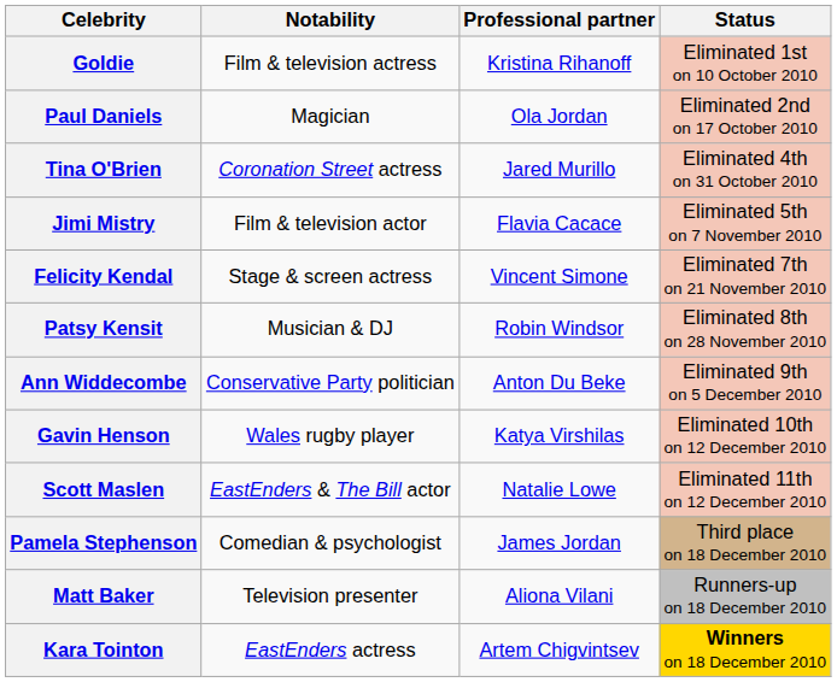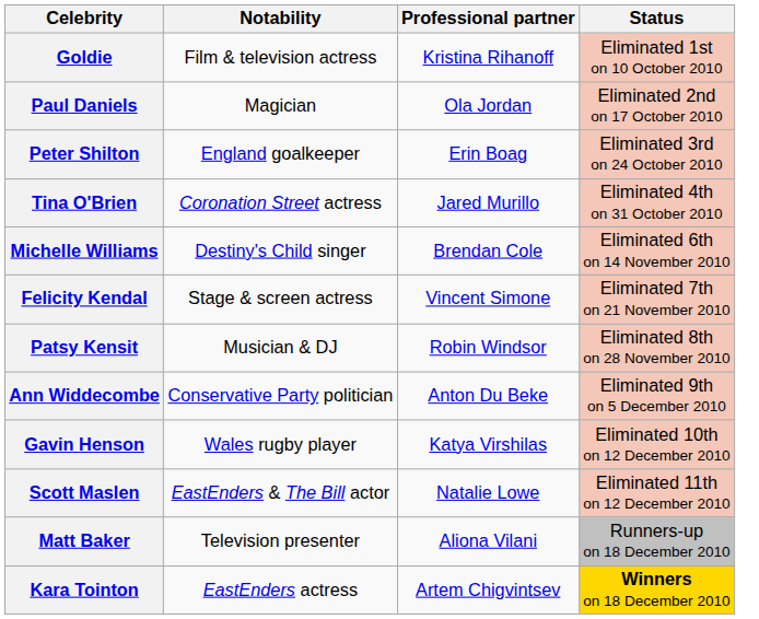 <table class="wikitable sortable" style="text-align:center;">
 <tr>
 <th scope="col">Celebrity</th>
 <th scope="col" class="unsortable">Notability</th>
 <th scope="col">Professional partner</th>
 <th scope="col">Status</th>
 </tr>
 <tr>
 <th scope="row"><a href='#'>Goldie</a></th>
 <td>Film & television actress</td>
 <td><a href='#'>Kristina Rihanoff</a></td>
 <td bgcolor="#f4c7b8">Eliminated 1st<br><small>on 10 October 2010</small></td>
 </tr>
 <tr>
 <th scope="row"><a href='#'>Paul Daniels</a></th>
 <td>Magician</td>
 <td><a href='#'>Ola Jordan</a></td>
 <td bgcolor="#f4c7b8">Eliminated 2nd<br><small>on 17 October 2010</small></td>
 </tr>
 <tr>
+<th scope="row"><a href='#'>Peter Shilton</a></th>
+<td><a href='#'>England</a> goalkeeper</td>
+<td><a href='#'>Erin Boag</a></td>
+<td bgcolor="#f4c7b8">Eliminated 3rd<br><small>on 24 October 2010</small></td>
+</tr>
+<tr>
 <th scope="row"><a href='#'>Tina O'Brien</a></th>
 <td><em><a href='#'>Coronation Street</a></em> actress</td>
 <td><a href='#'>Jared Murillo</a></td>
 <td bgcolor="#f4c7b8">Eliminated 4th<br><small>on 31 October 2010</small></td>
 </tr>
 <tr>
-<th scope="row"><a href='#'>Jimi Mistry</a></th>
-<td>Film & television actor</td>
-<td><a href='#'>Flavia Cacace</a></td>
-<td bgcolor="#f4c7b8">Eliminated 5th<br><small>on 7 November 2010</small></td>
+<th scope="row"><a href='#'>Michelle Williams</a></th>
+<td><a href='#'>Destiny's Child</a> singer</td>
+<td><a href='#'>Brendan Cole</a><br></td>
+<td bgcolor="#f4c7b8">Eliminated 6th<br><small>on 14 November 2010</small></td>
 </tr>
 <tr>
 <th scope="row"><a href='#'>Felicity Kendal</a></th>
 <td>Stage & screen actress</td>
 <td><a href='#'>Vincent Simone</a></td>
 <td bgcolor="#f4c7b8">Eliminated 7th<br><small>on 21 November 2010</small></td>
 </tr>
 <tr>
 <th scope="row"><a href='#'>Patsy Kensit</a></th>
 <td>Musician & DJ</td>
 <td><a href='#'>Robin Windsor</a></td>
 <td bgcolor="#f4c7b8">Eliminated 8th<br><small>on 28 November 2010</small></td>
 </tr>
 <tr>
 <th scope="row"><a href='#'>Ann Widdecombe</a></th>
 <td><a href='#'>Conservative Party</a> politician</td>
 <td><a href='#'>Anton Du Beke</a></td>
 <td bgcolor="#f4c7b8">Eliminated 9th<br><small>on 5 December 2010</small></td>
 </tr>
 <tr>
 <th scope="row"><a href='#'>Gavin Henson</a></th>
 <td><a href='#'>Wales</a> rugby player</td>
 <td><a href='#'>Katya Virshilas</a></td>
 <td bgcolor="#f4c7b8">Eliminated 10th<br><small>on 12 December 2010</small></td>
 </tr>
 <tr>
 <th scope="row"><a href='#'>Scott Maslen</a></th>
 <td><em><a href='#'>EastEnders</a></em> & <em><a href='#'>The Bill</a></em> actor</td>
 <td><a href='#'>Natalie Lowe</a></td>
 <td bgcolor="#f4c7b8">Eliminated 11th<br><small>on 12 December 2010</small></td>
 </tr>
 <tr>
-<th scope="row"><a href='#'>Pamela Stephenson</a></th>
-<td>Comedian & psychologist</td>
-<td><a href='#'>James Jordan</a></td>
-<td bgcolor="tan">Third place<br><small>on 18 December 2010</small></td>
-</tr>
-<tr>
 <th scope="row"><a href='#'>Matt Baker</a></th>
 <td>Television presenter</td>
 <td><a href='#'>Aliona Vilani</a></td>
 <td bgcolor="silver">Runners-up<br><small>on 18 December 2010</small></td>
 </tr>
 <tr>
 <th scope="row"><a href='#'>Kara Tointon</a></th>
 <td><em><a href='#'>EastEnders</a></em> actress</td>
 <td><a href='#'>Artem Chigvintsev</a></td>
 <td bgcolor="gold"><strong>Winners</strong><br><small>on 18 December 2010</small></td>
 </tr>
 </table>
